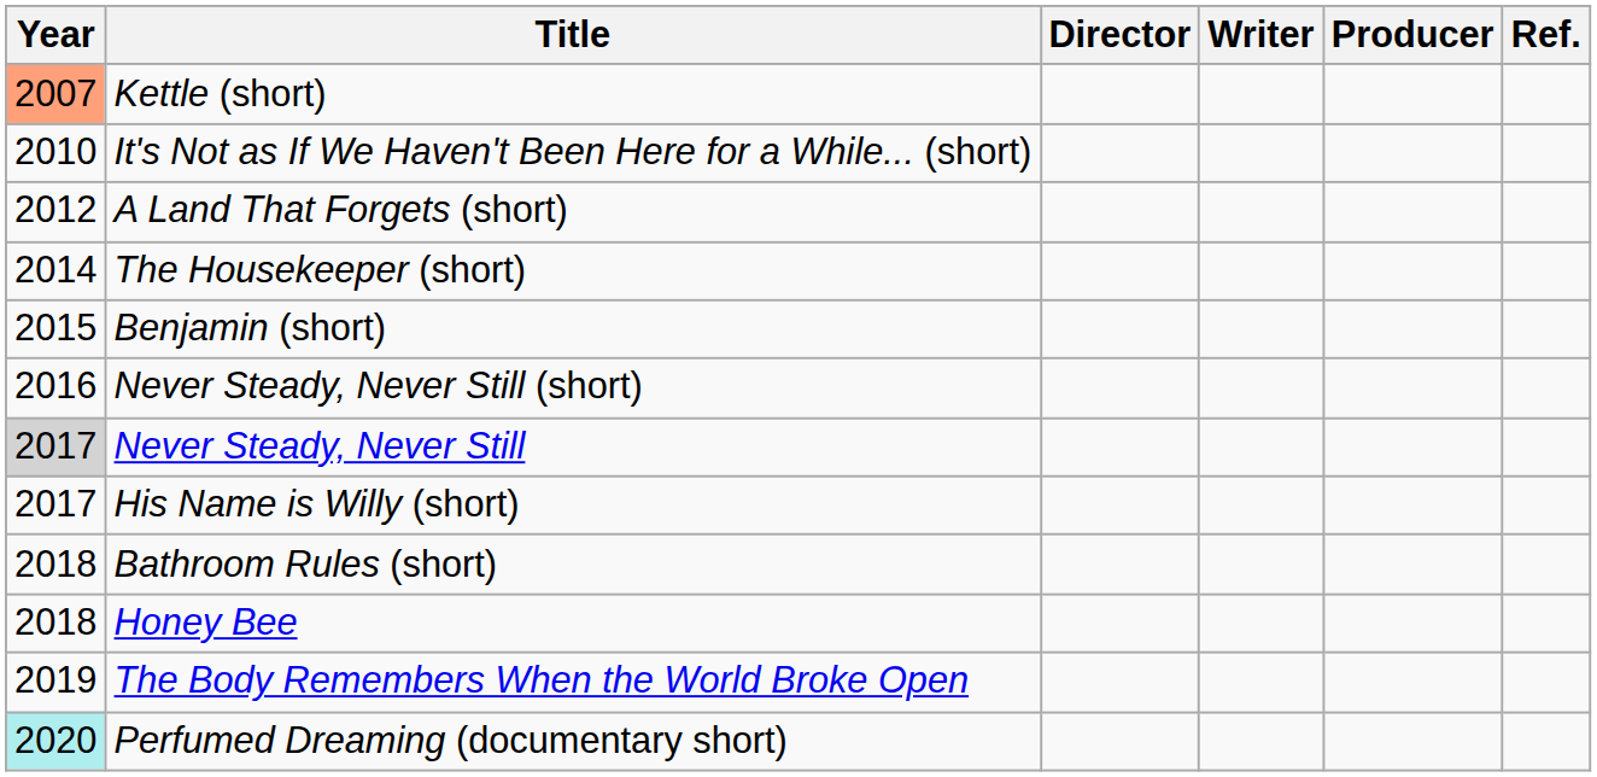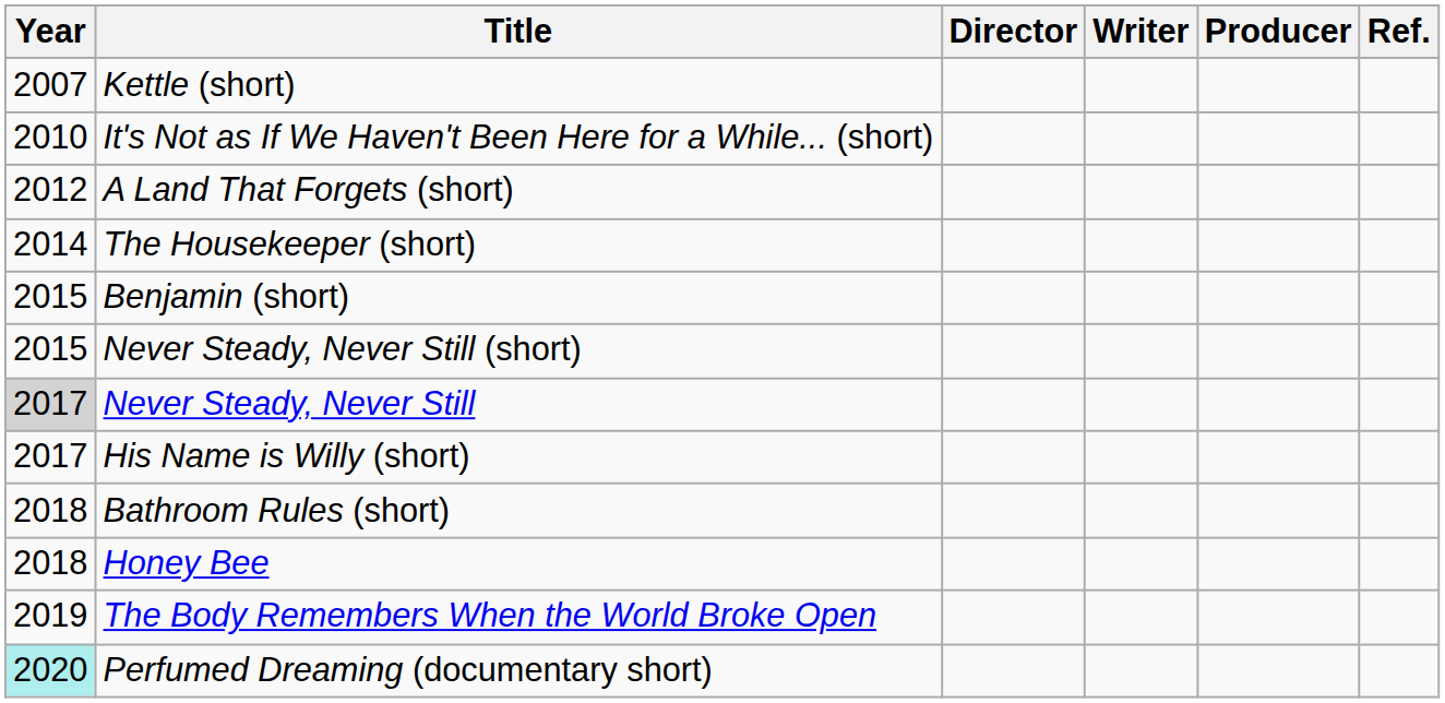 <table class="wikitable">
 <tr>
 <th scope="col">Year</th>
 <th scope="col">Title</th>
 <th scope="col">Director</th>
 <th scope="col">Writer</th>
 <th scope="col">Producer</th>
 <th scope="col">Ref.</th>
 </tr>
 <tr>
-<td style="background: lightsalmon;">2007</td>
+<td>2007</td>
 <td><em>Kettle</em> (short)</td>
 <td></td>
 <td></td>
 <td></td>
 <td></td>
 </tr>
 <tr>
 <td>2010</td>
 <td><em>It's Not as If We Haven't Been Here for a While...</em> (short)</td>
 <td></td>
 <td></td>
 <td></td>
 <td></td>
 </tr>
 <tr>
 <td>2012</td>
 <td><em>A Land That Forgets</em> (short)</td>
 <td></td>
 <td></td>
 <td></td>
 <td></td>
 </tr>
 <tr>
 <td>2014</td>
 <td><em>The Housekeeper</em> (short)</td>
 <td></td>
 <td></td>
 <td></td>
 <td></td>
 </tr>
 <tr>
 <td>2015</td>
 <td><em>Benjamin</em> (short)</td>
 <td></td>
 <td></td>
 <td></td>
 <td></td>
 </tr>
 <tr>
-<td>2016</td>
+<td>2015</td>
 <td><em>Never Steady, Never Still</em> (short)</td>
 <td></td>
 <td></td>
 <td></td>
 <td></td>
 </tr>
 <tr>
 <td style="background: lightgrey;">2017</td>
 <td><em><a href='#'>Never Steady, Never Still</a></em></td>
 <td></td>
 <td></td>
 <td></td>
 <td></td>
 </tr>
 <tr>
 <td>2017</td>
 <td><em>His Name is Willy</em> (short)</td>
 <td></td>
 <td></td>
 <td></td>
 <td></td>
 </tr>
 <tr>
 <td>2018</td>
 <td><em>Bathroom Rules</em> (short)</td>
 <td></td>
 <td></td>
 <td></td>
 <td></td>
 </tr>
 <tr>
 <td>2018</td>
 <td><em><a href='#'>Honey Bee</a></em></td>
 <td></td>
 <td></td>
 <td></td>
 <td></td>
 </tr>
 <tr>
 <td>2019</td>
 <td><em><a href='#'>The Body Remembers When the World Broke Open</a></em></td>
 <td></td>
 <td></td>
 <td></td>
 <td></td>
 </tr>
 <tr>
 <td style="background: paleturquoise;">2020</td>
 <td><em>Perfumed Dreaming</em> (documentary short)</td>
 <td></td>
 <td></td>
 <td></td>
 <td></td>
 </tr>
 </table>
